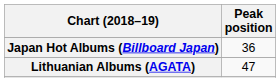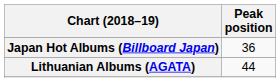 <table class="wikitable sortable plainrowheaders" style="text-align:center">
 <tr>
 <th scope="col">Chart (2018–19)</th>
 <th scope="col">Peak<br>position</th>
 </tr>
 <tr>
 </tr>
 <tr>
 </tr>
 <tr>
 </tr>
 <tr>
 </tr>
 <tr>
 </tr>
 <tr>
 </tr>
 <tr>
 </tr>
 <tr>
 <th scope="row">Japan Hot Albums (<em><a href='#'>Billboard Japan</a></em>)</th>
 <td>36</td>
 </tr>
 <tr>
 </tr>
 <tr>
 <th scope="row">Lithuanian Albums (<a href='#'>AGATA</a>)</th>
-<td>47</td>
+<td>44</td>
 </tr>
 <tr>
 </tr>
 <tr>
 </tr>
 <tr>
 </tr>
 <tr>
 </tr>
 <tr>
 </tr>
 </table>
